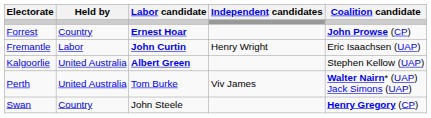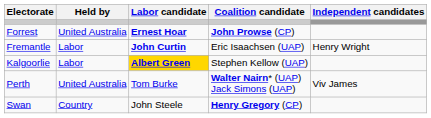 <table class="wikitable">
 <tr>
 <th>Electorate</th>
 <th>Held by</th>
 <th><a href='#'>Labor</a> candidate</th>
+<th><a href='#'>Coalition</a> candidate</th>
 <th><a href='#'>Independent</a> candidates</th>
-<th><a href='#'>Coalition</a> candidate</th>
 </tr>
 <tr bgcolor="#cccccc">
 <td></td>
 <td></td>
 <td></td>
+<td></td>
 <td bgcolor="#999999"></td>
-<td></td>
 </tr>
 <tr>
 <td><a href='#'>Forrest</a></td>
-<td><a href='#'>Country</a></td>
+<td><a href='#'>United Australia</a></td>
 <td><strong><a href='#'>Ernest Hoar</a></strong></td>
+<td><strong><a href='#'>John Prowse</a></strong> (<a href='#'>CP</a>)</td>
 <td></td>
-<td><strong><a href='#'>John Prowse</a></strong> (<a href='#'>CP</a>)</td>
 </tr>
 <tr>
 <td><a href='#'>Fremantle</a></td>
 <td><a href='#'>Labor</a></td>
 <td><strong><a href='#'>John Curtin</a></strong></td>
+<td>Eric Isaachsen (<a href='#'>UAP</a>)</td>
 <td>Henry Wright</td>
-<td>Eric Isaachsen (<a href='#'>UAP</a>)</td>
 </tr>
 <tr>
 <td><a href='#'>Kalgoorlie</a></td>
-<td><a href='#'>United Australia</a></td>
-<td><strong><a href='#'>Albert Green</a></strong></td>
+<td><a href='#'>Labor</a></td>
+<td style="background: gold;"><strong><a href='#'>Albert Green</a></strong></td>
+<td>Stephen Kellow (<a href='#'>UAP</a>)</td>
 <td></td>
-<td>Stephen Kellow (<a href='#'>UAP</a>)</td>
 </tr>
 <tr>
 <td><a href='#'>Perth</a></td>
 <td><a href='#'>United Australia</a></td>
 <td><a href='#'>Tom Burke</a></td>
+<td><strong><a href='#'>Walter Nairn</a></strong>* (<a href='#'>UAP</a>)<br><a href='#'>Jack Simons</a> (<a href='#'>UAP</a>)</td>
 <td>Viv James</td>
-<td><strong><a href='#'>Walter Nairn</a></strong>* (<a href='#'>UAP</a>)<br><a href='#'>Jack Simons</a> (<a href='#'>UAP</a>)</td>
 </tr>
 <tr>
 <td><a href='#'>Swan</a></td>
 <td><a href='#'>Country</a></td>
 <td>John Steele</td>
+<td><strong><a href='#'>Henry Gregory</a></strong> (<a href='#'>CP</a>)</td>
 <td></td>
-<td><strong><a href='#'>Henry Gregory</a></strong> (<a href='#'>CP</a>)</td>
 </tr>
 </table>
